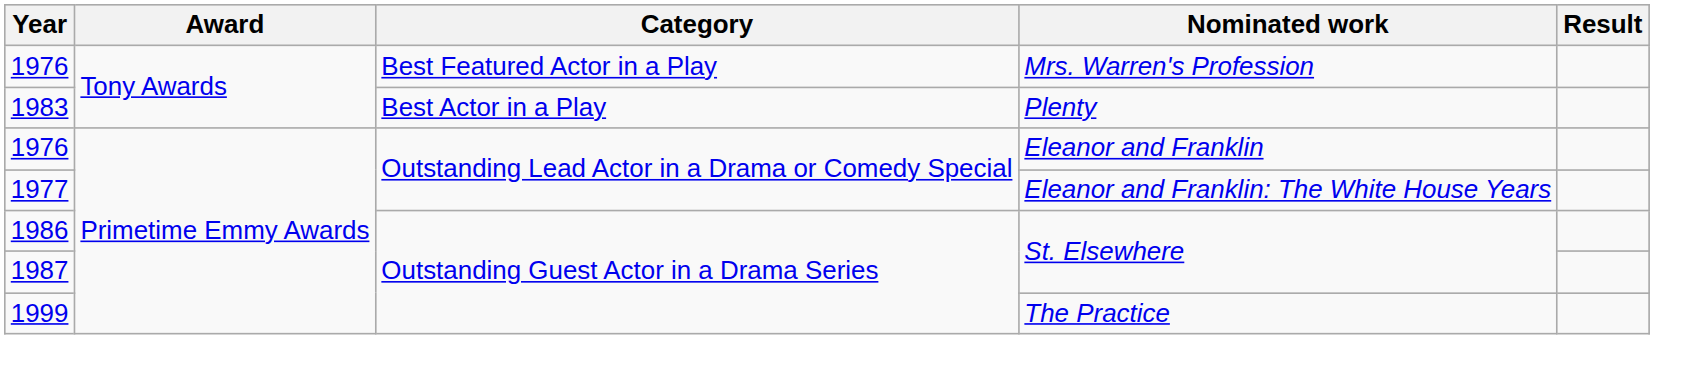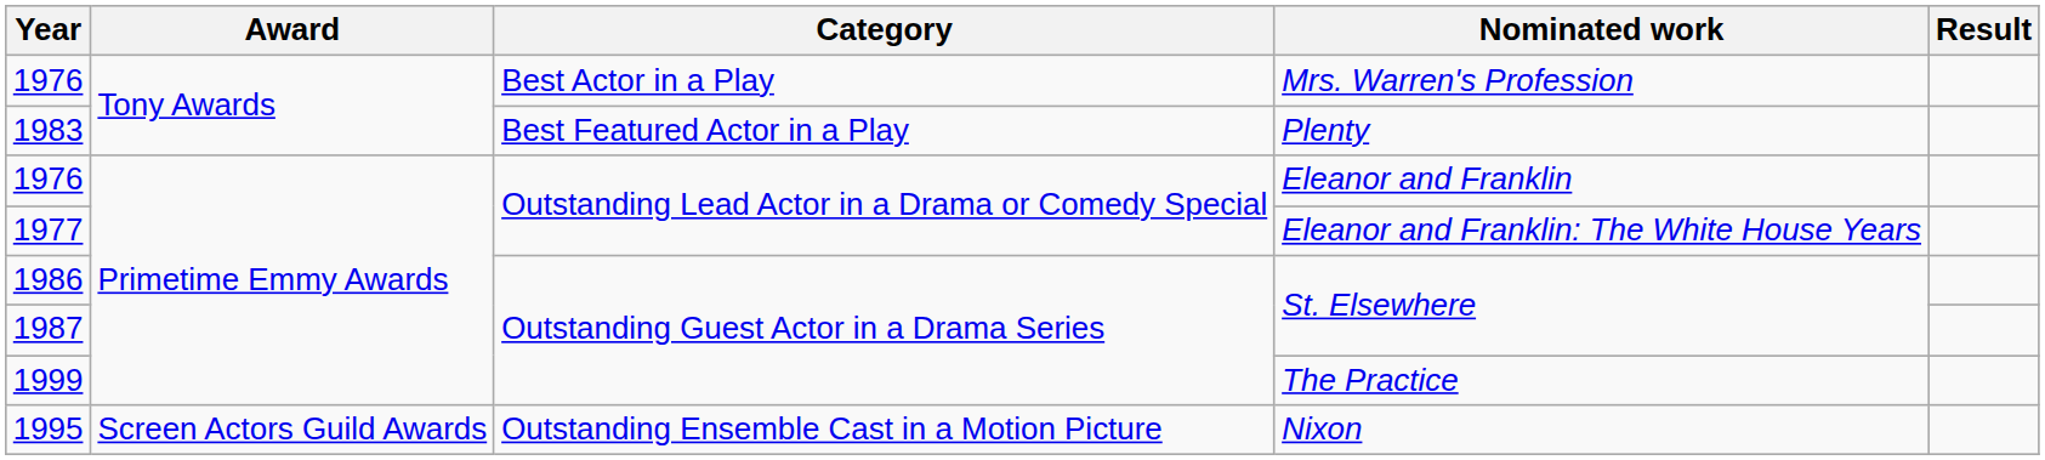 <table class="wikitable">
 <tr>
 <th>Year</th>
 <th>Award</th>
 <th>Category</th>
 <th>Nominated work</th>
 <th>Result</th>
 </tr>
 <tr>
 <td><a href='#'>1976</a></td>
 <td rowspan=2><a href='#'>Tony Awards</a></td>
-<td><a href='#'>Best Featured Actor in a Play</a></td>
+<td><a href='#'>Best Actor in a Play</a></td>
 <td><em><a href='#'>Mrs. Warren's Profession</a></em></td>
 <td></td>
 </tr>
 <tr>
 <td><a href='#'>1983</a></td>
-<td><a href='#'>Best Actor in a Play</a></td>
+<td><a href='#'>Best Featured Actor in a Play</a></td>
 <td><em><a href='#'>Plenty</a></em></td>
 <td></td>
 </tr>
 <tr>
 <td><a href='#'>1976</a></td>
 <td rowspan=5><a href='#'>Primetime Emmy Awards</a></td>
 <td rowspan=2><a href='#'>Outstanding Lead Actor in a Drama or Comedy Special</a></td>
 <td><em><a href='#'>Eleanor and Franklin</a></em></td>
 <td></td>
 </tr>
 <tr>
 <td><a href='#'>1977</a></td>
 <td><em><a href='#'>Eleanor and Franklin: The White House Years</a></em></td>
 <td></td>
 </tr>
 <tr>
 <td><a href='#'>1986</a></td>
 <td rowspan=3><a href='#'>Outstanding Guest Actor in a Drama Series</a></td>
 <td rowspan=2><em><a href='#'>St. Elsewhere</a></em></td>
 <td></td>
 </tr>
 <tr>
 <td><a href='#'>1987</a></td>
 <td></td>
 </tr>
 <tr>
 <td><a href='#'>1999</a></td>
 <td><em><a href='#'>The Practice</a></em></td>
 <td></td>
 </tr>
+<tr>
+<td><a href='#'>1995</a></td>
+<td><a href='#'>Screen Actors Guild Awards</a></td>
+<td><a href='#'>Outstanding Ensemble Cast in a Motion Picture</a></td>
+<td><em><a href='#'>Nixon</a></em></td>
+<td></td>
+</tr>
 </table>
